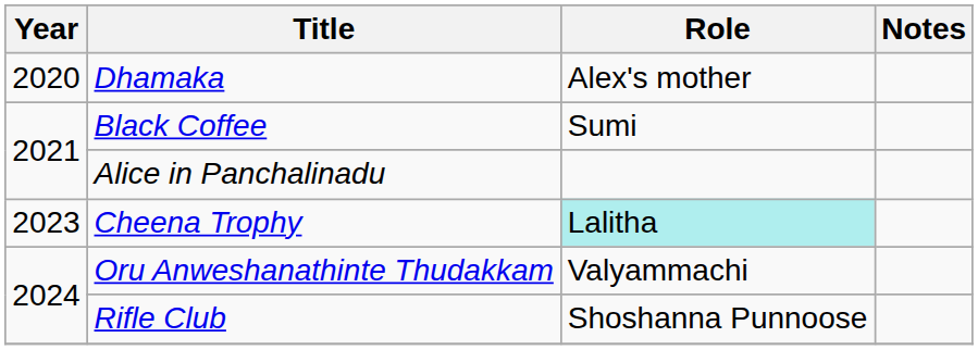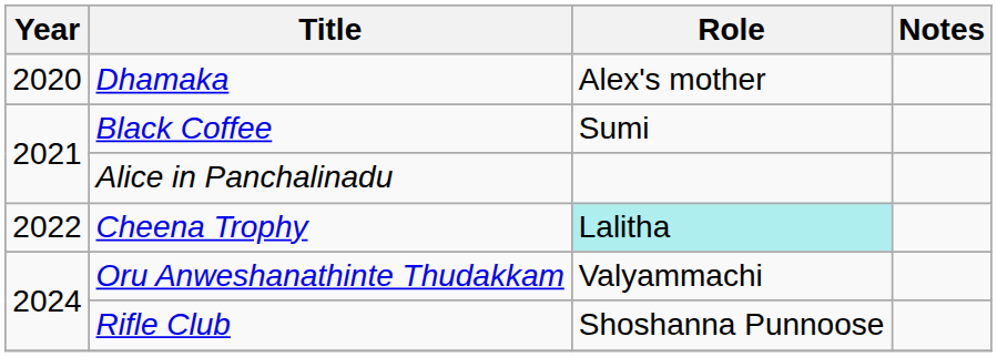 <table class="wikitable sortable">
 <tr>
 <th>Year</th>
 <th>Title</th>
 <th>Role</th>
 <th class="unsortable">Notes</th>
 </tr>
 <tr>
 <td>2020</td>
 <td><em><a href='#'>Dhamaka</a></em></td>
 <td>Alex's mother</td>
 <td></td>
 </tr>
 <tr>
 <td rowspan=2>2021</td>
 <td><em><a href='#'>Black Coffee</a></em></td>
 <td>Sumi</td>
 <td></td>
 </tr>
 <tr>
 <td><em>Alice in Panchalinadu</em></td>
 <td></td>
 <td></td>
 </tr>
 <tr>
-<td>2023</td>
+<td>2022</td>
 <td><em><a href='#'>Cheena Trophy</a></em></td>
 <td style="background: paleturquoise;">Lalitha</td>
 <td></td>
 </tr>
 <tr>
 <td rowspan="2">2024</td>
 <td><em><a href='#'>Oru Anweshanathinte Thudakkam</a></em></td>
 <td>Valyammachi</td>
 <td></td>
 </tr>
 <tr>
 <td><em><a href='#'>Rifle Club</a></em></td>
 <td>Shoshanna Punnoose</td>
 <td></td>
 </tr>
 <tr>
 </tr>
 </table>
